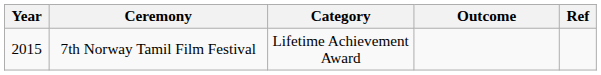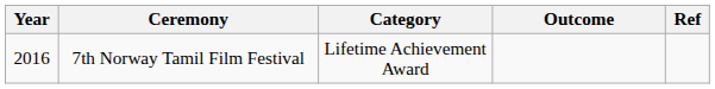 <table class="wikitable" style="width:100%;">
 <tr>
 <th width=5%>Year</th>
 <th style="width:30%;">Ceremony</th>
 <th style="width:20%;">Category</th>
 <th style="width:20%;">Outcome</th>
 <th style="width:5%;">Ref</th>
 </tr>
 <tr>
-<td style="text-align:center;">2015</td>
+<td style="text-align:center;">2016</td>
 <td style="text-align:center;">7th Norway Tamil Film Festival</td>
 <td style="text-align:center;">Lifetime Achievement Award</td>
 <td></td>
 <td></td>
 </tr>
 </table>
